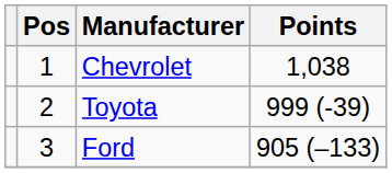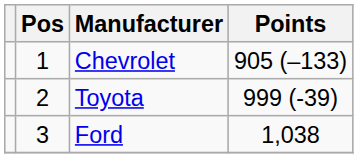 <table class="wikitable" style="font-size: 95%;">
 <tr>
 <th></th>
 <th>Pos</th>
 <th>Manufacturer</th>
 <th>Points</th>
 </tr>
 <tr>
 <td align="left"></td>
 <td style="text-align:center;">1</td>
 <td><a href='#'>Chevrolet</a></td>
-<td style="text-align:center;">1,038</td>
+<td style="text-align:center;">905 (–133)</td>
 </tr>
 <tr>
 <td align="left"></td>
 <td style="text-align:center;">2</td>
 <td><a href='#'>Toyota</a></td>
 <td style="text-align:center;">999 (-39)</td>
 </tr>
 <tr>
 <td align="left"></td>
 <td style="text-align:center;">3</td>
 <td><a href='#'>Ford</a></td>
-<td style="text-align:center;">905 (–133)</td>
+<td style="text-align:center;">1,038</td>
 </tr>
 <tr class="sortbottom">
 </tr>
 </table>
